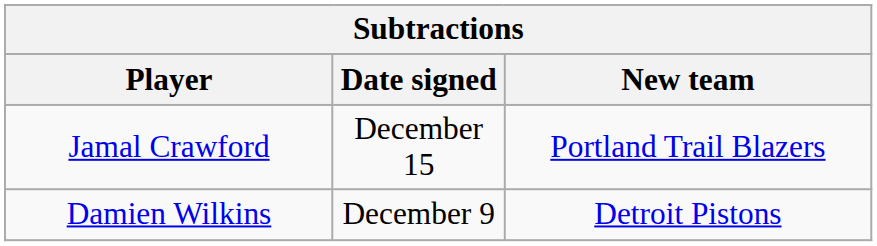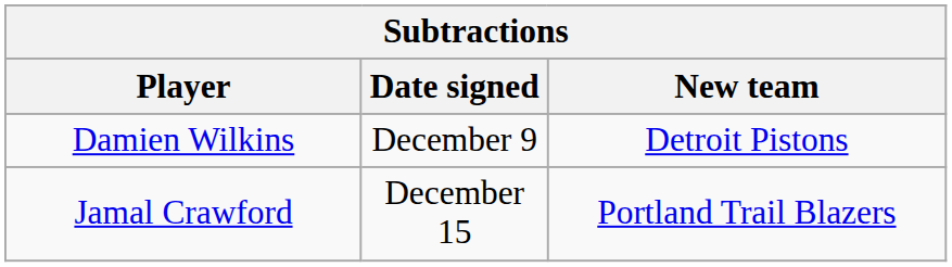 <table class="wikitable" style="text-align:center">
 <tr>
 <th colspan=3>Subtractions</th>
 </tr>
 <tr>
 <th style="width:160px">Player</th>
 <th style="width:80px">Date signed</th>
 <th style="width:180px">New team</th>
 </tr>
 <tr>
+<td><a href='#'>Damien Wilkins</a></td>
+<td>December 9</td>
+<td><a href='#'>Detroit Pistons</a></td>
+</tr>
+<tr>
 <td><a href='#'>Jamal Crawford</a></td>
 <td>December 15</td>
 <td><a href='#'>Portland Trail Blazers</a></td>
 </tr>
-<tr>
-<td><a href='#'>Damien Wilkins</a></td>
-<td>December 9</td>
-<td><a href='#'>Detroit Pistons</a></td>
-</tr>
 </table>
